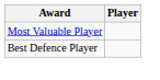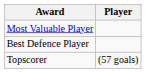 <table class="wikitable">
 <tr>
 <th>Award</th>
 <th>Player</th>
 </tr>
 <tr>
 <td><a href='#'>Most Valuable Player</a></td>
 <td></td>
 </tr>
 <tr>
 <td>Best Defence Player</td>
 <td></td>
 </tr>
+<tr>
+<td>Topscorer</td>
+<td> (57 goals)</td>
+</tr>
 </table>
